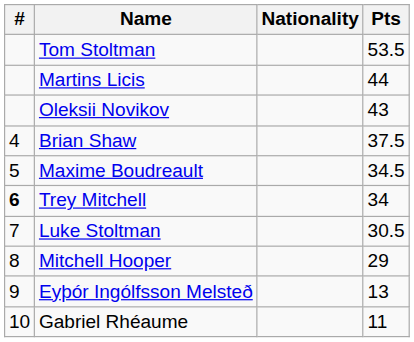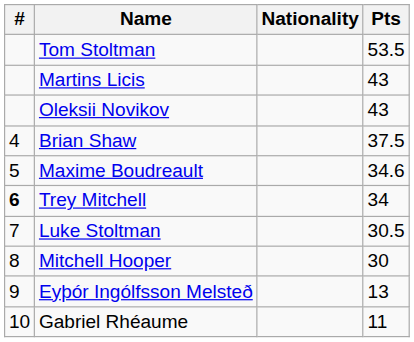 <table class="wikitable">
 <tr>
 <th>#</th>
 <th>Name</th>
 <th>Nationality</th>
 <th>Pts</th>
 </tr>
 <tr>
 <td></td>
 <td><a href='#'>Tom Stoltman</a></td>
 <td></td>
 <td>53.5</td>
 </tr>
 <tr>
 <td></td>
 <td><a href='#'>Martins Licis</a></td>
 <td></td>
-<td>44</td>
+<td>43</td>
 </tr>
 <tr>
 <td></td>
 <td><a href='#'>Oleksii Novikov</a></td>
 <td></td>
 <td>43</td>
 </tr>
 <tr>
 <td>4</td>
 <td><a href='#'>Brian Shaw</a></td>
 <td></td>
 <td>37.5</td>
 </tr>
 <tr>
 <td>5</td>
 <td><a href='#'>Maxime Boudreault</a></td>
 <td></td>
-<td>34.5</td>
+<td>34.6</td>
 </tr>
 <tr>
 <td><strong>6</strong></td>
 <td><a href='#'>Trey Mitchell</a></td>
 <td></td>
 <td>34</td>
 </tr>
 <tr>
 <td>7</td>
 <td><a href='#'>Luke Stoltman</a></td>
 <td></td>
 <td>30.5</td>
 </tr>
 <tr>
 <td>8</td>
 <td><a href='#'>Mitchell Hooper</a></td>
 <td></td>
-<td>29</td>
+<td>30</td>
 </tr>
 <tr>
 <td>9</td>
 <td><a href='#'>Eyþór Ingólfsson Melsteð</a></td>
 <td></td>
 <td>13</td>
 </tr>
 <tr>
 <td>10</td>
 <td>Gabriel Rhéaume</td>
 <td></td>
 <td>11</td>
 </tr>
 </table>
